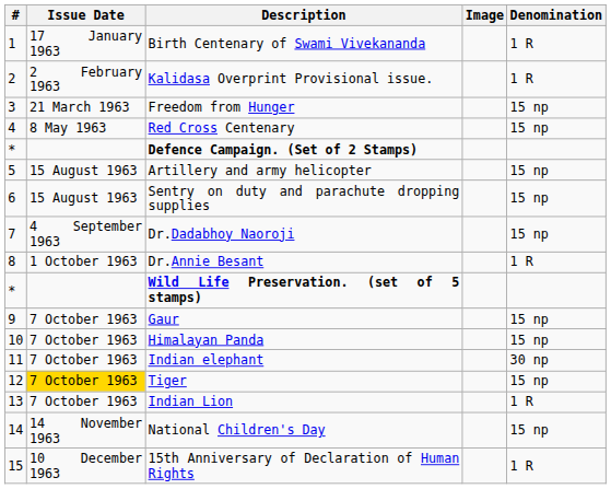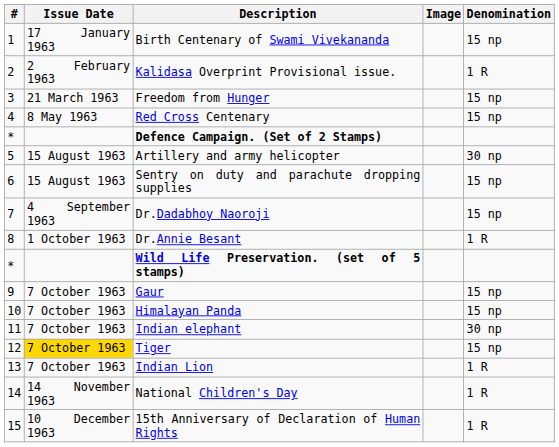 <table class = "wikitable" style = "text-align:justify" width = "98%">
 <tr>
 <th>#</th>
 <th>Issue Date</th>
 <th>Description</th>
 <th>Image</th>
 <th>Denomination</th>
 </tr>
 <tr>
 <td>1</td>
 <td>17 January 1963</td>
 <td>Birth Centenary of <a href='#'>Swami Vivekananda</a></td>
 <td></td>
-<td>1 R</td>
+<td>15 np</td>
 </tr>
 <tr>
 <td>2</td>
 <td>2 February 1963</td>
 <td><a href='#'>Kalidasa</a> Overprint Provisional issue.</td>
 <td></td>
 <td>1 R</td>
 </tr>
 <tr>
 <td>3</td>
 <td>21 March 1963</td>
 <td>Freedom from <a href='#'>Hunger</a></td>
 <td></td>
 <td>15 np</td>
 </tr>
 <tr>
 <td>4</td>
 <td>8 May 1963</td>
 <td><a href='#'>Red Cross</a> Centenary</td>
 <td></td>
 <td>15 np</td>
 </tr>
 <tr>
 <td>*</td>
 <td></td>
 <td><strong>Defence Campaign. (Set of 2 Stamps)</strong></td>
 <td></td>
 <td></td>
 </tr>
 <tr>
 <td>5</td>
 <td>15 August 1963</td>
 <td>Artillery and army helicopter</td>
 <td></td>
-<td>15 np</td>
+<td>30 np</td>
 </tr>
 <tr>
 <td>6</td>
 <td>15 August 1963</td>
 <td>Sentry on duty and parachute dropping supplies</td>
 <td></td>
 <td>15 np</td>
 </tr>
 <tr>
 <td>7</td>
 <td>4 September 1963</td>
 <td>Dr.<a href='#'>Dadabhoy Naoroji</a></td>
 <td></td>
 <td>15 np</td>
 </tr>
 <tr>
 <td>8</td>
 <td>1 October 1963</td>
 <td>Dr.<a href='#'>Annie Besant</a></td>
 <td></td>
 <td>1 R</td>
 </tr>
 <tr>
 <td>*</td>
 <td></td>
 <td><strong><a href='#'>Wild Life</a> Preservation. (set of 5 stamps)</strong></td>
 <td></td>
 </tr>
 <tr>
 <td>9</td>
 <td>7 October 1963</td>
 <td><a href='#'>Gaur</a></td>
 <td></td>
 <td>15 np</td>
 </tr>
 <tr>
 <td>10</td>
 <td>7 October 1963</td>
 <td><a href='#'>Himalayan Panda</a></td>
 <td></td>
 <td>15 np</td>
 </tr>
 <tr>
 <td>11</td>
 <td>7 October 1963</td>
 <td><a href='#'>Indian elephant</a></td>
 <td></td>
 <td>30 np</td>
 </tr>
 <tr>
 <td>12</td>
 <td style="background: gold;">7 October 1963</td>
 <td><a href='#'>Tiger</a></td>
 <td></td>
 <td>15 np</td>
 </tr>
 <tr>
 <td>13</td>
 <td>7 October 1963</td>
 <td><a href='#'>Indian Lion</a></td>
 <td></td>
 <td>1 R</td>
 </tr>
 <tr>
 <td>14</td>
 <td>14 November 1963</td>
 <td>National <a href='#'>Children's Day</a></td>
 <td></td>
-<td>15 np</td>
+<td>1 R</td>
 </tr>
 <tr>
 <td>15</td>
 <td>10 December 1963</td>
 <td>15th Anniversary of Declaration of <a href='#'>Human Rights</a></td>
 <td></td>
 <td>1 R</td>
 </tr>
 </table>
